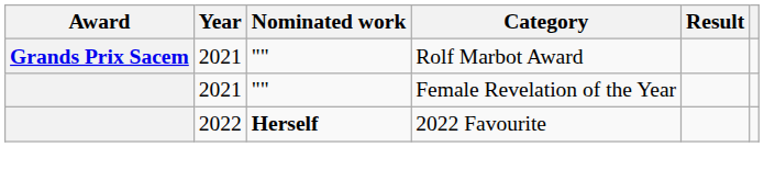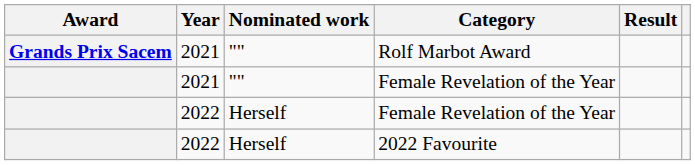 <table class="wikitable sortable plainrowheaders">
 <tr>
 <th scope="col">Award</th>
 <th scope="col">Year</th>
 <th scope="col">Nominated work</th>
 <th scope="col">Category</th>
 <th scope="col">Result</th>
 <th scope="col" class="unsortable"></th>
 </tr>
 <tr>
 <th scope="row"><a href='#'>Grands Prix Sacem</a></th>
 <td>2021</td>
 <td>""</td>
 <td>Rolf Marbot Award</td>
 <td></td>
 <td align="center"></td>
 </tr>
 <tr>
 <th scope="row"></th>
 <td>2021</td>
 <td>""</td>
 <td>Female Revelation of the Year</td>
 <td></td>
 <td align="center"></td>
 </tr>
 <tr>
 <th scope="row"></th>
 <td>2022</td>
-<td><strong>Herself</strong></td>
+<td>Herself</td>
+<td>Female Revelation of the Year</td>
+<td></td>
+<td align="center"></td>
+</tr>
+<tr>
+<th scope="row"></th>
+<td>2022</td>
+<td>Herself</td>
 <td>2022 Favourite</td>
 <td></td>
 <td align="center"></td>
 </tr>
 </table>
